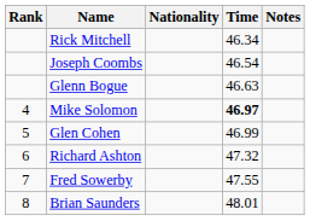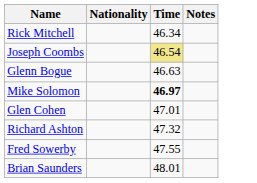 <table class="wikitable sortable" style=" text-align:center">
 <tr>
-<th>Rank</th>
 <th>Name</th>
 <th>Nationality</th>
 <th>Time</th>
 <th>Notes</th>
 </tr>
 <tr>
-<td></td>
 <td align=left><a href='#'>Rick Mitchell</a></td>
 <td align=left></td>
 <td>46.34</td>
 <td></td>
 </tr>
 <tr>
-<td></td>
 <td align=left><a href='#'>Joseph Coombs</a></td>
 <td align=left></td>
-<td>46.54</td>
+<td style="background: khaki;">46.54</td>
 <td></td>
 </tr>
 <tr>
-<td></td>
 <td align=left><a href='#'>Glenn Bogue</a></td>
 <td align=left></td>
 <td>46.63</td>
 <td></td>
 </tr>
 <tr>
-<td>4</td>
 <td align=left><a href='#'>Mike Solomon</a></td>
 <td align=left></td>
 <td><strong>46.97</strong></td>
 <td></td>
 </tr>
 <tr>
-<td>5</td>
 <td align=left><a href='#'>Glen Cohen</a></td>
 <td align=left></td>
-<td>46.99</td>
+<td>47.01</td>
 <td></td>
 </tr>
 <tr>
-<td>6</td>
 <td align=left><a href='#'>Richard Ashton</a></td>
 <td align=left></td>
 <td>47.32</td>
 <td></td>
 </tr>
 <tr>
-<td>7</td>
 <td align=left><a href='#'>Fred Sowerby</a></td>
 <td align=left></td>
 <td>47.55</td>
 <td></td>
 </tr>
 <tr>
-<td>8</td>
 <td align=left><a href='#'>Brian Saunders</a></td>
 <td align=left></td>
 <td>48.01</td>
 <td></td>
 </tr>
 </table>
